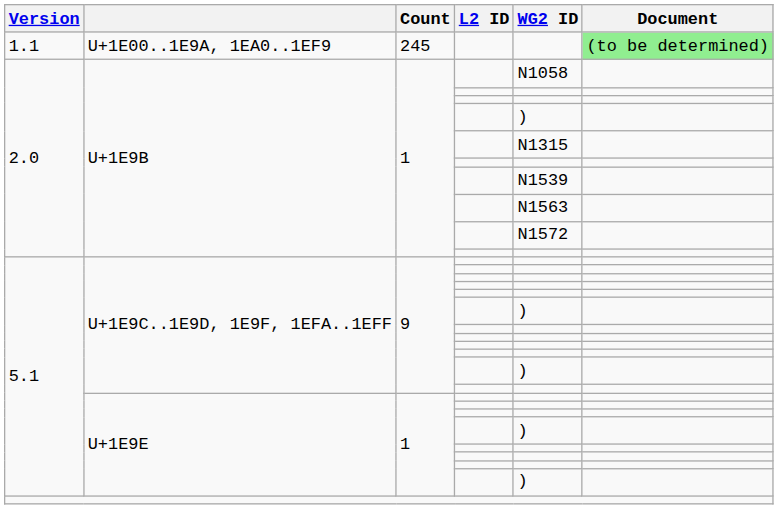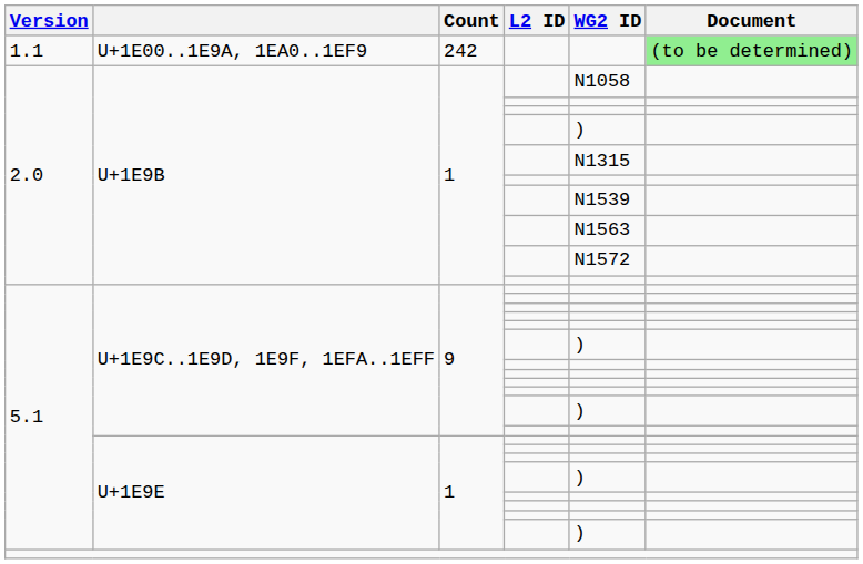 <table class="wikitable collapsible sticky-header">
 <tr>
 <th><a href='#'>Version</a></th>
 <th></th>
 <th>Count</th>
 <th><a href='#'>L2</a> ID</th>
 <th><a href='#'>WG2</a> ID</th>
 <th>Document</th>
 </tr>
 <tr>
 <td>1.1</td>
 <td>U+1E00..1E9A, 1EA0..1EF9</td>
-<td>245</td>
+<td>242</td>
 <td></td>
 <td></td>
 <td style="background: lightgreen;">(to be determined)</td>
 </tr>
 <tr>
 <td rowspan="10">2.0</td>
 <td rowspan="10">U+1E9B</td>
 <td rowspan="10">1</td>
 <td></td>
 <td>N1058</td>
 <td></td>
 </tr>
 <tr>
 <td></td>
 <td></td>
 <td></td>
 </tr>
 <tr>
 <td></td>
 <td></td>
 <td></td>
 </tr>
 <tr>
 <td></td>
 <td> )</td>
 <td></td>
 </tr>
 <tr>
 <td></td>
 <td>N1315</td>
 <td></td>
 </tr>
 <tr>
 <td></td>
 <td></td>
 <td></td>
 </tr>
 <tr>
 <td></td>
 <td>N1539</td>
 <td></td>
 </tr>
 <tr>
 <td></td>
 <td>N1563</td>
 <td></td>
 </tr>
 <tr>
 <td></td>
 <td>N1572</td>
 <td></td>
 </tr>
 <tr>
 <td></td>
 <td></td>
 <td></td>
 </tr>
 <tr>
 <td rowspan="20">5.1</td>
 <td rowspan="12">U+1E9C..1E9D, 1E9F, 1EFA..1EFF</td>
 <td rowspan="12">9</td>
 <td></td>
 <td></td>
 <td></td>
 </tr>
 <tr>
 <td></td>
 <td></td>
 <td></td>
 </tr>
 <tr>
 <td></td>
 <td></td>
 <td></td>
 </tr>
 <tr>
 <td></td>
 <td></td>
 <td></td>
 </tr>
 <tr>
 <td></td>
 <td></td>
 <td></td>
 </tr>
 <tr>
 <td></td>
 <td> )</td>
 <td></td>
 </tr>
 <tr>
 <td></td>
 <td></td>
 <td></td>
 </tr>
 <tr>
 <td></td>
 <td></td>
 <td></td>
 </tr>
 <tr>
 <td></td>
 <td></td>
 <td></td>
 </tr>
 <tr>
 <td></td>
 <td></td>
 <td></td>
 </tr>
 <tr>
 <td></td>
 <td> )</td>
 <td></td>
 </tr>
 <tr>
 <td></td>
 <td></td>
 <td></td>
 </tr>
 <tr>
 <td rowspan="8">U+1E9E</td>
 <td rowspan="8">1</td>
 <td></td>
 <td></td>
 <td></td>
 </tr>
 <tr>
 <td></td>
 <td></td>
 <td></td>
 </tr>
 <tr>
 <td></td>
 <td></td>
 <td></td>
 </tr>
 <tr>
 <td></td>
 <td> )</td>
 <td></td>
 </tr>
 <tr>
 <td></td>
 <td></td>
 <td></td>
 </tr>
 <tr>
 <td></td>
 <td></td>
 <td></td>
 </tr>
 <tr>
 <td></td>
 <td></td>
 <td></td>
 </tr>
 <tr>
 <td></td>
 <td> )</td>
 <td></td>
 </tr>
 <tr class="sortbottom">
 <td colspan="6"></td>
 </tr>
 </table>
